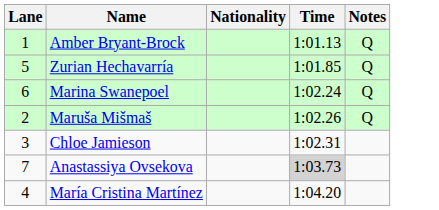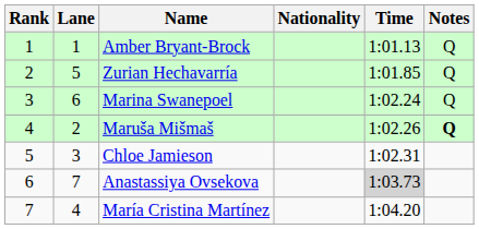 <table class="wikitable sortable" style="text-align:center">
 <tr>
+<th>Rank</th>
 <th>Lane</th>
 <th>Name</th>
 <th>Nationality</th>
 <th>Time</th>
 <th>Notes</th>
 </tr>
 <tr bgcolor=ccffcc>
 <td align=center>1</td>
+<td align=center>1</td>
 <td align=left><a href='#'>Amber Bryant-Brock</a></td>
 <td align=left></td>
 <td>1:01.13</td>
 <td>Q</td>
 </tr>
 <tr bgcolor=ccffcc>
+<td align=center>2</td>
 <td align=center>5</td>
 <td align=left><a href='#'>Zurian Hechavarría</a></td>
 <td align=left></td>
 <td>1:01.85</td>
 <td>Q</td>
 </tr>
 <tr bgcolor=ccffcc>
+<td align=center>3</td>
 <td align=center>6</td>
 <td align=left><a href='#'>Marina Swanepoel</a></td>
 <td align=left></td>
 <td>1:02.24</td>
 <td>Q</td>
 </tr>
 <tr bgcolor=ccffcc>
+<td align=center>4</td>
 <td align=center>2</td>
 <td align=left><a href='#'>Maruša Mišmaš</a></td>
 <td align=left></td>
 <td>1:02.26</td>
-<td>Q</td>
+<td><strong>Q</strong></td>
 </tr>
 <tr>
+<td align=center>5</td>
 <td align=center>3</td>
 <td align=left><a href='#'>Chloe Jamieson</a></td>
 <td align=left></td>
 <td>1:02.31</td>
 <td></td>
 </tr>
 <tr>
+<td align=center>6</td>
 <td align=center>7</td>
 <td align=left><a href='#'>Anastassiya Ovsekova</a></td>
 <td align=left></td>
 <td style="background: lightgrey;">1:03.73</td>
 <td></td>
 </tr>
 <tr>
+<td align=center>7</td>
 <td align=center>4</td>
 <td align=left><a href='#'>María Cristina Martínez</a></td>
 <td align=left></td>
 <td>1:04.20</td>
 <td></td>
 </tr>
 </table>
